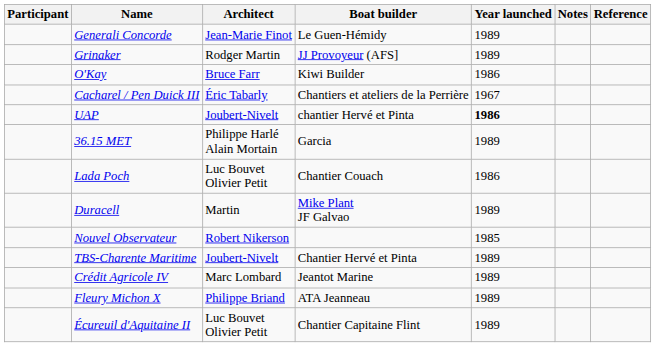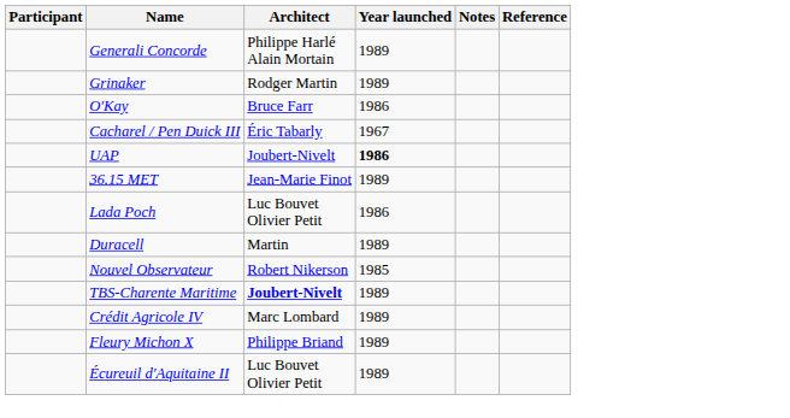 <table class="wikitable">
 <tr>
 <th>Participant</th>
 <th>Name</th>
 <th>Architect</th>
-<th>Boat builder</th>
 <th>Year launched</th>
 <th>Notes</th>
 <th>Reference</th>
 </tr>
 <tr>
 <td></td>
 <td><em><a href='#'>Generali Concorde</a></em></td>
-<td><a href='#'>Jean-Marie Finot</a></td>
-<td>Le Guen-Hémidy</td>
+<td>Philippe Harlé <br> Alain Mortain</td>
 <td>1989</td>
 <td></td>
 <td></td>
 </tr>
 <tr>
 <td></td>
 <td><em><a href='#'>Grinaker</a></em></td>
 <td>Rodger Martin</td>
-<td><a href='#'>JJ Provoyeur</a> (AFS]</td>
 <td>1989</td>
 <td></td>
 <td></td>
 </tr>
 <tr>
 <td></td>
 <td><em><a href='#'>O'Kay</a></em></td>
 <td><a href='#'>Bruce Farr</a></td>
-<td>Kiwi Builder</td>
 <td>1986</td>
 <td></td>
 <td></td>
 </tr>
 <tr>
 <td></td>
 <td><em><a href='#'>Cacharel / Pen Duick III</a></em></td>
 <td><a href='#'>Éric Tabarly</a></td>
-<td>Chantiers et ateliers de la Perrière</td>
 <td>1967</td>
 <td></td>
 <td></td>
 </tr>
 <tr>
 <td></td>
 <td><em><a href='#'>UAP</a></em></td>
 <td><a href='#'>Joubert-Nivelt</a></td>
-<td>chantier Hervé et Pinta</td>
 <td><strong>1986</strong></td>
 <td></td>
 <td></td>
 </tr>
 <tr>
 <td></td>
 <td><em><a href='#'>36.15 MET</a></em></td>
-<td>Philippe Harlé <br> Alain Mortain</td>
-<td>Garcia</td>
+<td><a href='#'>Jean-Marie Finot</a></td>
 <td>1989</td>
 <td></td>
 <td></td>
 </tr>
 <tr>
 <td></td>
 <td><em><a href='#'>Lada Poch</a></em></td>
 <td>Luc Bouvet <br> Olivier Petit</td>
-<td>Chantier Couach</td>
 <td>1986</td>
 <td></td>
 <td></td>
 </tr>
 <tr>
 <td></td>
 <td><em><a href='#'>Duracell</a></em></td>
 <td>Martin</td>
-<td><a href='#'>Mike Plant</a><br> JF Galvao</td>
 <td>1989</td>
 <td></td>
 <td></td>
 </tr>
 <tr>
 <td></td>
 <td><em><a href='#'>Nouvel Observateur</a></em></td>
 <td><a href='#'>Robert Nikerson</a></td>
-<td></td>
 <td>1985</td>
 <td></td>
 <td></td>
 </tr>
 <tr>
 <td></td>
 <td><em><a href='#'>TBS-Charente Maritime</a></em></td>
-<td><a href='#'>Joubert-Nivelt</a></td>
-<td>Chantier Hervé et Pinta</td>
+<td><strong><a href='#'>Joubert-Nivelt</a></strong></td>
 <td>1989</td>
 <td></td>
 <td></td>
 </tr>
 <tr>
 <td></td>
 <td><em><a href='#'>Crédit Agricole IV</a></em></td>
 <td>Marc Lombard</td>
-<td>Jeantot Marine</td>
 <td>1989</td>
 <td></td>
 <td></td>
 </tr>
 <tr>
 <td></td>
 <td><em><a href='#'>Fleury Michon X</a></em></td>
 <td><a href='#'>Philippe Briand</a></td>
-<td>ATA Jeanneau</td>
 <td>1989</td>
 <td></td>
 <td></td>
 </tr>
 <tr>
 <td></td>
 <td><em><a href='#'>Écureuil d'Aquitaine II</a></em></td>
 <td>Luc Bouvet <br> Olivier Petit</td>
-<td>Chantier Capitaine Flint</td>
 <td>1989</td>
 <td></td>
 <td></td>
 </tr>
 </table>
